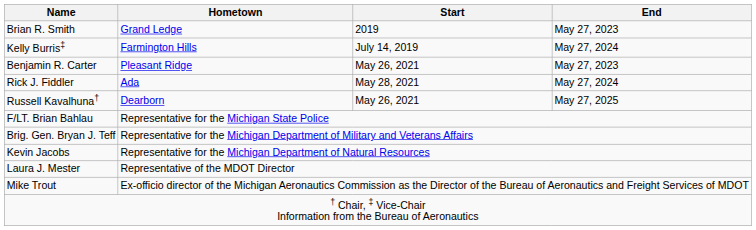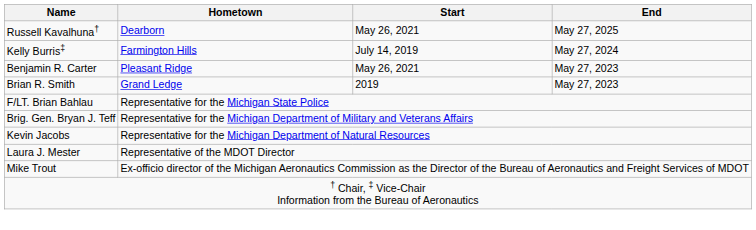 <table class=wikitable>
 <tr>
 <th scope=col>Name</th>
 <th scope=col>Hometown</th>
 <th scope=col>Start</th>
 <th scope=col>End</th>
 </tr>
 <tr>
-<td>Brian R. Smith</td>
-<td><a href='#'>Grand Ledge</a></td>
-<td>2019</td>
-<td>May 27, 2023</td>
+<td>Russell Kavalhuna<sup>†</sup></td>
+<td><a href='#'>Dearborn</a></td>
+<td>May 26, 2021</td>
+<td>May 27, 2025</td>
 </tr>
 <tr>
 <td>Kelly Burris<sup>‡</sup></td>
 <td><a href='#'>Farmington Hills</a></td>
 <td>July 14, 2019</td>
 <td>May 27, 2024</td>
 </tr>
 <tr>
 <td>Benjamin R. Carter</td>
 <td><a href='#'>Pleasant Ridge</a></td>
 <td>May 26, 2021</td>
 <td>May 27, 2023</td>
 </tr>
 <tr>
-<td>Rick J. Fiddler</td>
-<td><a href='#'>Ada</a></td>
-<td>May 28, 2021</td>
-<td>May 27, 2024</td>
-</tr>
-<tr>
-<td>Russell Kavalhuna<sup>†</sup></td>
-<td><a href='#'>Dearborn</a></td>
-<td>May 26, 2021</td>
-<td>May 27, 2025</td>
+<td>Brian R. Smith</td>
+<td><a href='#'>Grand Ledge</a></td>
+<td>2019</td>
+<td>May 27, 2023</td>
 </tr>
 <tr>
 <td>F/LT. Brian Bahlau</td>
 <td colspan=3>Representative for the <a href='#'>Michigan State Police</a></td>
 </tr>
 <tr>
 <td>Brig. Gen. Bryan J. Teff</td>
 <td colspan=3>Representative for the <a href='#'>Michigan Department of Military and Veterans Affairs</a></td>
 </tr>
 <tr>
 <td>Kevin Jacobs</td>
 <td colspan=3>Representative for the <a href='#'>Michigan Department of Natural Resources</a></td>
 </tr>
 <tr>
 <td>Laura J. Mester</td>
 <td colspan=3>Representative of the MDOT Director</td>
 </tr>
 <tr>
 <td>Mike Trout</td>
 <td colspan=3>Ex-officio director of the Michigan Aeronautics Commission as the Director of the Bureau of Aeronautics and Freight Services of MDOT</td>
 </tr>
 <tr>
 <td colspan=4 align=center><sup>†</sup> Chair, <sup>‡</sup> Vice-Chair <br>Information from the Bureau of Aeronautics</td>
 </tr>
 </table>
